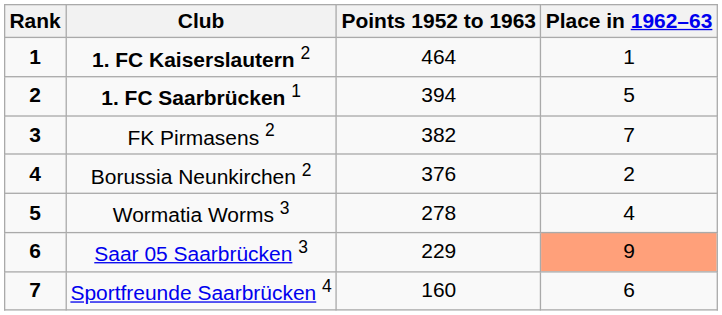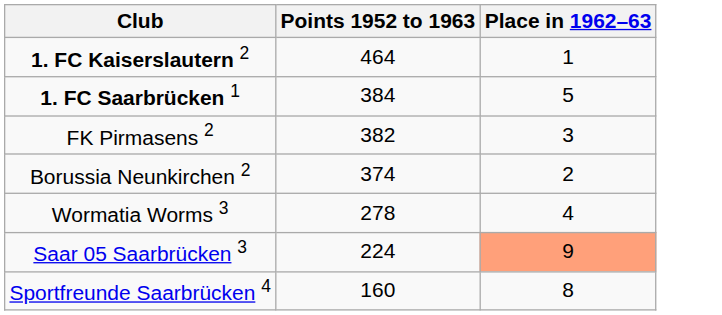 <table class="wikitable">
 <tr>
-<th>Rank</th>
 <th>Club</th>
 <th>Points 1952 to 1963</th>
 <th>Place in <a href='#'>1962–63</a></th>
 </tr>
 <tr align="center">
-<td><strong>1</strong></td>
 <td><strong>1. FC Kaiserslautern</strong> <sup>2</sup></td>
 <td>464</td>
 <td>1</td>
 </tr>
 <tr align="center">
-<td><strong>2</strong></td>
 <td><strong>1. FC Saarbrücken</strong> <sup>1</sup></td>
-<td>394</td>
+<td>384</td>
 <td>5</td>
 </tr>
 <tr align="center">
-<td><strong>3</strong></td>
 <td>FK Pirmasens <sup>2</sup></td>
 <td>382</td>
-<td>7</td>
+<td>3</td>
 </tr>
 <tr align="center">
-<td><strong>4</strong></td>
 <td>Borussia Neunkirchen <sup>2</sup></td>
-<td>376</td>
+<td>374</td>
 <td>2</td>
 </tr>
 <tr align="center">
-<td><strong>5</strong></td>
 <td>Wormatia Worms <sup>3</sup></td>
 <td>278</td>
 <td>4</td>
 </tr>
 <tr align="center">
-<td><strong>6</strong></td>
 <td><a href='#'>Saar 05 Saarbrücken</a> <sup>3</sup></td>
-<td>229</td>
+<td>224</td>
 <td style="background: lightsalmon;">9</td>
 </tr>
 <tr align="center">
-<td><strong>7</strong></td>
 <td><a href='#'>Sportfreunde Saarbrücken</a> <sup>4</sup></td>
 <td>160</td>
-<td>6</td>
+<td>8</td>
 </tr>
 </table>
